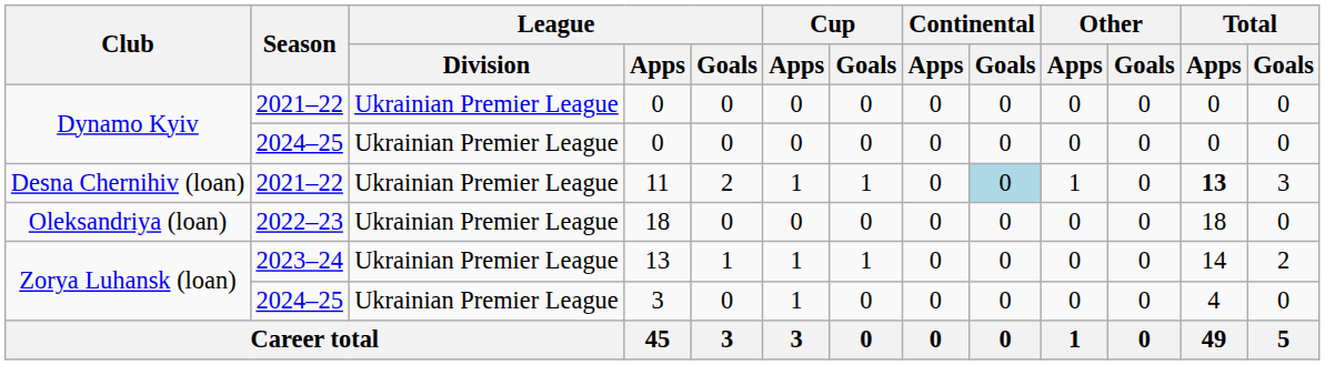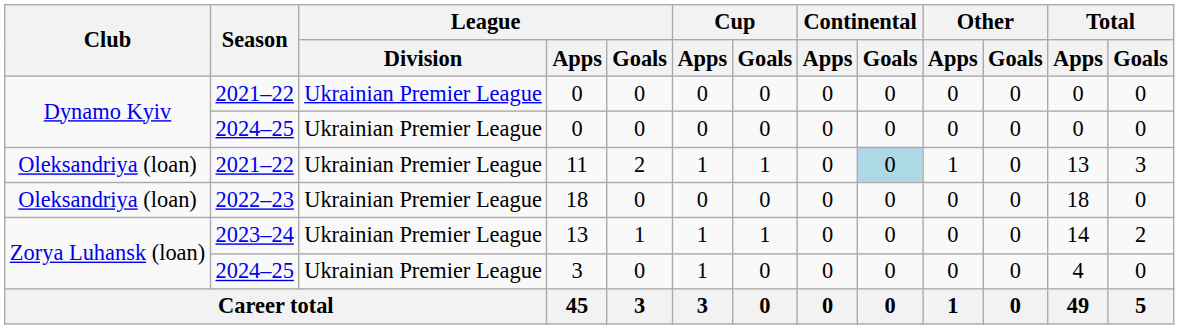 <table class="wikitable" style="text-align:center">
 <tr>
 <th rowspan="2">Club</th>
 <th rowspan="2">Season</th>
 <th colspan="3">League</th>
 <th colspan="2">Cup</th>
 <th colspan="2">Continental</th>
 <th colspan="2">Other</th>
 <th colspan="2">Total</th>
 </tr>
 <tr>
 <th>Division</th>
 <th>Apps</th>
 <th>Goals</th>
 <th>Apps</th>
 <th>Goals</th>
 <th>Apps</th>
 <th>Goals</th>
 <th>Apps</th>
 <th>Goals</th>
 <th>Apps</th>
 <th>Goals</th>
 </tr>
 <tr>
 <td rowspan="2"><a href='#'>Dynamo Kyiv</a></td>
 <td><a href='#'>2021–22</a></td>
 <td><a href='#'>Ukrainian Premier League</a></td>
 <td>0</td>
 <td>0</td>
 <td>0</td>
 <td>0</td>
 <td>0</td>
 <td>0</td>
 <td>0</td>
 <td>0</td>
 <td>0</td>
 <td>0</td>
 </tr>
 <tr>
 <td><a href='#'>2024–25</a></td>
 <td>Ukrainian Premier League</td>
 <td>0</td>
 <td>0</td>
 <td>0</td>
 <td>0</td>
 <td>0</td>
 <td>0</td>
 <td>0</td>
 <td>0</td>
 <td>0</td>
 <td>0</td>
 </tr>
 <tr>
-<td><a href='#'>Desna Chernihiv</a> (loan)</td>
+<td><a href='#'>Oleksandriya</a> (loan)</td>
 <td><a href='#'>2021–22</a></td>
 <td>Ukrainian Premier League</td>
 <td>11</td>
 <td>2</td>
 <td>1</td>
 <td>1</td>
 <td>0</td>
 <td style="background: lightblue;">0</td>
 <td>1</td>
 <td>0</td>
-<td><strong>13</strong></td>
+<td>13</td>
 <td>3</td>
 </tr>
 <tr>
 <td><a href='#'>Oleksandriya</a> (loan)</td>
 <td><a href='#'>2022–23</a></td>
 <td>Ukrainian Premier League</td>
 <td>18</td>
 <td>0</td>
 <td>0</td>
 <td>0</td>
 <td>0</td>
 <td>0</td>
 <td>0</td>
 <td>0</td>
 <td>18</td>
 <td>0</td>
 </tr>
 <tr>
 <td rowspan="2"><a href='#'>Zorya Luhansk</a> (loan)</td>
 <td><a href='#'>2023–24</a></td>
 <td>Ukrainian Premier League</td>
 <td>13</td>
 <td>1</td>
 <td>1</td>
 <td>1</td>
 <td>0</td>
 <td>0</td>
 <td>0</td>
 <td>0</td>
 <td>14</td>
 <td>2</td>
 </tr>
 <tr>
 <td><a href='#'>2024–25</a></td>
 <td>Ukrainian Premier League</td>
 <td>3</td>
 <td>0</td>
 <td>1</td>
 <td>0</td>
 <td>0</td>
 <td>0</td>
 <td>0</td>
 <td>0</td>
 <td>4</td>
 <td>0</td>
 </tr>
 <tr>
 <th colspan="3">Career total</th>
 <th>45</th>
 <th>3</th>
 <th>3</th>
 <th>0</th>
 <th>0</th>
 <th>0</th>
 <th>1</th>
 <th>0</th>
 <th>49</th>
 <th>5</th>
 </tr>
 </table>
